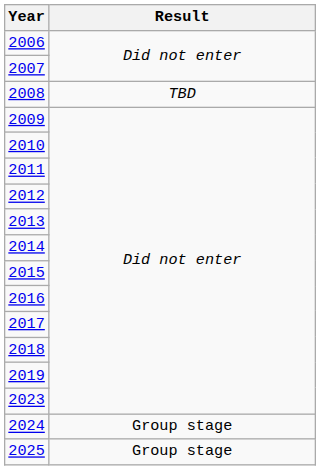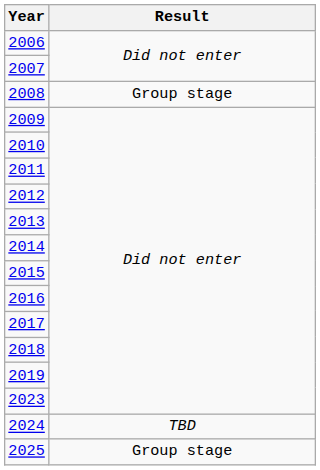 <table class="wikitable" style="text-align: center; font-size:90%">
 <tr>
 <th>Year</th>
 <th style="width:200px">Result</th>
 </tr>
 <tr>
 <td> <a href='#'>2006</a></td>
 <td rowspan="2"><em>Did not enter</em></td>
 </tr>
 <tr>
 <td> <a href='#'>2007</a></td>
 </tr>
 <tr>
 <td> <a href='#'>2008</a></td>
-<td><em>TBD</em></td>
+<td>Group stage</td>
 </tr>
 <tr>
 <td> <a href='#'>2009</a></td>
 <td rowspan="12"><em>Did not enter</em></td>
 </tr>
 <tr>
 <td> <a href='#'>2010</a></td>
 </tr>
 <tr>
 <td> <a href='#'>2011</a></td>
 </tr>
 <tr>
 <td> <a href='#'>2012</a></td>
 </tr>
 <tr>
 <td> <a href='#'>2013</a></td>
 </tr>
 <tr>
 <td> <a href='#'>2014</a></td>
 </tr>
 <tr>
 <td> <a href='#'>2015</a></td>
 </tr>
 <tr>
 <td> <a href='#'>2016</a></td>
 </tr>
 <tr>
 <td> <a href='#'>2017</a></td>
 </tr>
 <tr>
 <td> <a href='#'>2018</a></td>
 </tr>
 <tr>
 <td> <a href='#'>2019</a></td>
 </tr>
 <tr>
 <td> <a href='#'>2023</a></td>
 </tr>
 <tr>
 <td> <a href='#'>2024</a></td>
-<td>Group stage</td>
+<td><em>TBD</em></td>
 </tr>
 <tr>
 <td> <a href='#'>2025</a></td>
 <td>Group stage</td>
 </tr>
 </table>
